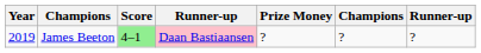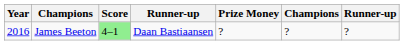 <table class="wikitable">
 <tr>
 <th>Year</th>
 <th>Champions</th>
 <th>Score</th>
 <th>Runner-up</th>
 <th>Prize Money</th>
 <th>Champions</th>
 <th>Runner-up</th>
 </tr>
 <tr>
-<td><a href='#'>2019</a></td>
+<td><a href='#'>2016</a></td>
 <td> <a href='#'>James Beeton</a></td>
 <td style="background: lightgreen;">4–1</td>
-<td style="background: pink;"> <a href='#'>Daan Bastiaansen</a></td>
+<td> <a href='#'>Daan Bastiaansen</a></td>
 <td>?</td>
 <td>?</td>
 <td>?</td>
 </tr>
 </table>
